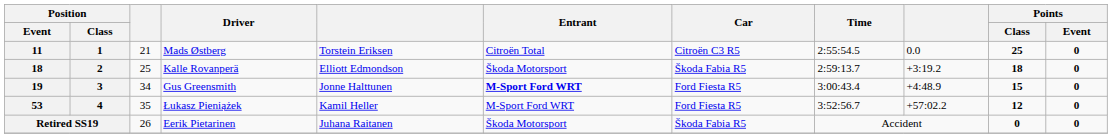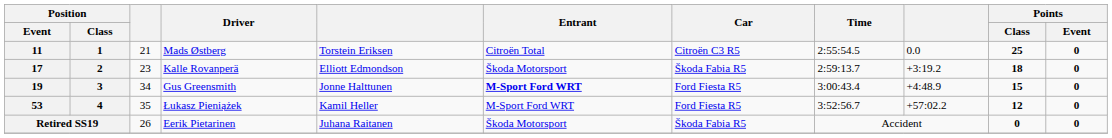 <table class="wikitable" width=85% style="font-size: 85%;">
 <tr>
 <th colspan="2">Position</th>
 <th rowspan="2"></th>
 <th rowspan="2">Driver</th>
 <th rowspan="2"></th>
 <th rowspan="2">Entrant</th>
 <th rowspan="2">Car</th>
 <th rowspan="2">Time</th>
 <th rowspan="2"></th>
 <th colspan="2">Points</th>
 </tr>
 <tr>
 <th>Event</th>
 <th>Class</th>
 <th>Class</th>
 <th>Event</th>
 </tr>
 <tr>
 <th>11</th>
 <th>1</th>
 <td align="center">21</td>
 <td><a href='#'>Mads Østberg</a></td>
 <td><a href='#'>Torstein Eriksen</a></td>
 <td><a href='#'>Citroën Total</a></td>
 <td><a href='#'>Citroën C3 R5</a></td>
 <td>2:55:54.5</td>
 <td>0.0</td>
 <td align="center"><strong>25</strong></td>
 <td align="center"><strong>0</strong></td>
 </tr>
 <tr>
-<th>18</th>
+<th>17</th>
 <th>2</th>
-<td align="center">25</td>
+<td align="center">23</td>
 <td><a href='#'>Kalle Rovanperä</a></td>
 <td nowrap><a href='#'>Elliott Edmondson</a></td>
 <td nowrap><a href='#'>Škoda Motorsport</a></td>
 <td nowrap><a href='#'>Škoda Fabia R5</a></td>
 <td>2:59:13.7</td>
 <td>+3:19.2</td>
 <td align="center"><strong>18</strong></td>
 <td align="center"><strong>0</strong></td>
 </tr>
 <tr>
 <th>19</th>
 <th>3</th>
 <td align="center">34</td>
 <td><a href='#'>Gus Greensmith</a></td>
 <td><a href='#'>Jonne Halttunen</a></td>
 <td nowrap><strong><a href='#'>M-Sport Ford WRT</a></strong></td>
 <td><a href='#'>Ford Fiesta R5</a></td>
 <td>3:00:43.4</td>
 <td>+4:48.9</td>
 <td align="center"><strong>15</strong></td>
 <td align="center"><strong>0</strong></td>
 </tr>
 <tr>
 <th>53</th>
 <th>4</th>
 <td align="center">35</td>
 <td nowrap><a href='#'>Łukasz Pieniążek</a></td>
 <td><a href='#'>Kamil Heller</a></td>
 <td><a href='#'>M-Sport Ford WRT</a></td>
 <td><a href='#'>Ford Fiesta R5</a></td>
 <td>3:52:56.7</td>
 <td>+57:02.2</td>
 <td align="center"><strong>12</strong></td>
 <td align="center"><strong>0</strong></td>
 </tr>
 <tr>
 <th colspan="2" nowrap>Retired SS19</th>
 <td align="center">26</td>
 <td><a href='#'>Eerik Pietarinen</a></td>
 <td><a href='#'>Juhana Raitanen</a></td>
 <td><a href='#'>Škoda Motorsport</a></td>
 <td><a href='#'>Škoda Fabia R5</a></td>
 <td align="center" colspan="2">Accident</td>
 <td align="center"><strong>0</strong></td>
 <td align="center"><strong>0</strong></td>
 </tr>
 <tr>
 </tr>
 </table>
